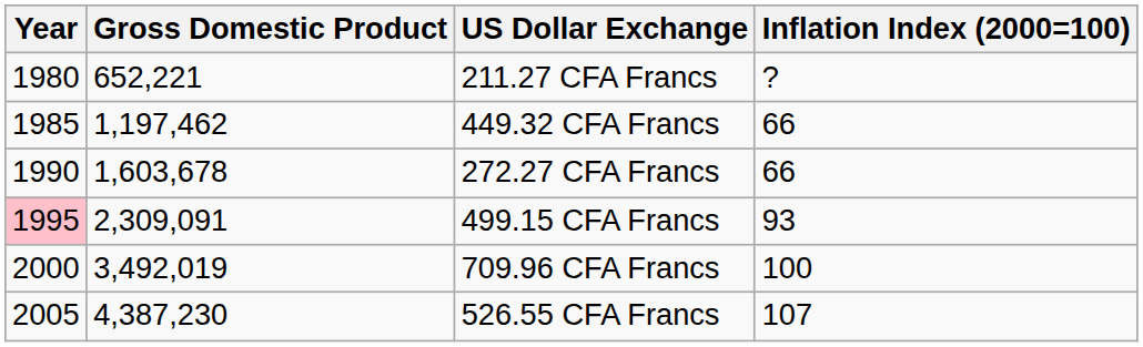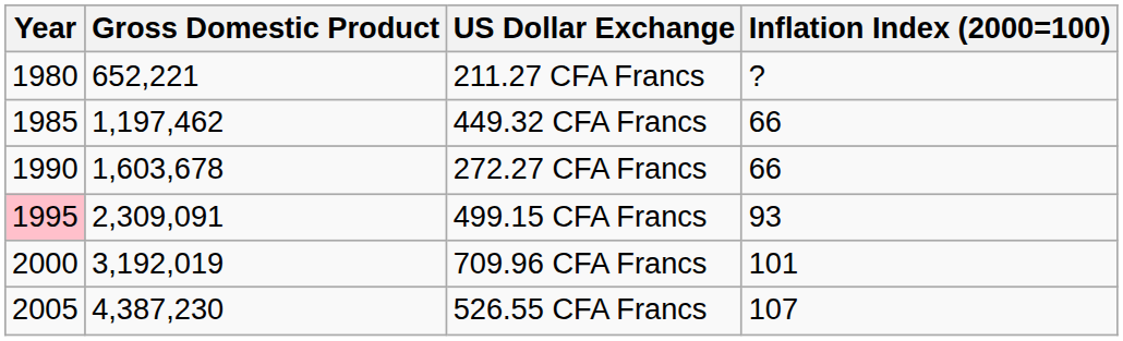 <table class="wikitable">
 <tr>
 <th>Year</th>
 <th>Gross Domestic Product</th>
 <th>US Dollar Exchange</th>
 <th>Inflation Index (2000=100)</th>
 </tr>
 <tr>
 <td>1980</td>
 <td>652,221</td>
 <td>211.27 CFA Francs</td>
 <td>?</td>
 </tr>
 <tr>
 <td>1985</td>
 <td>1,197,462</td>
 <td>449.32 CFA Francs</td>
 <td>66</td>
 </tr>
 <tr>
 <td>1990</td>
 <td>1,603,678</td>
 <td>272.27 CFA Francs</td>
 <td>66</td>
 </tr>
 <tr>
 <td style="background: pink;">1995</td>
 <td>2,309,091</td>
 <td>499.15 CFA Francs</td>
 <td>93</td>
 </tr>
 <tr>
 <td>2000</td>
-<td>3,492,019</td>
+<td>3,192,019</td>
 <td>709.96 CFA Francs</td>
-<td>100</td>
+<td>101</td>
 </tr>
 <tr>
 <td>2005</td>
 <td>4,387,230</td>
 <td>526.55 CFA Francs</td>
 <td>107</td>
 </tr>
 </table>
